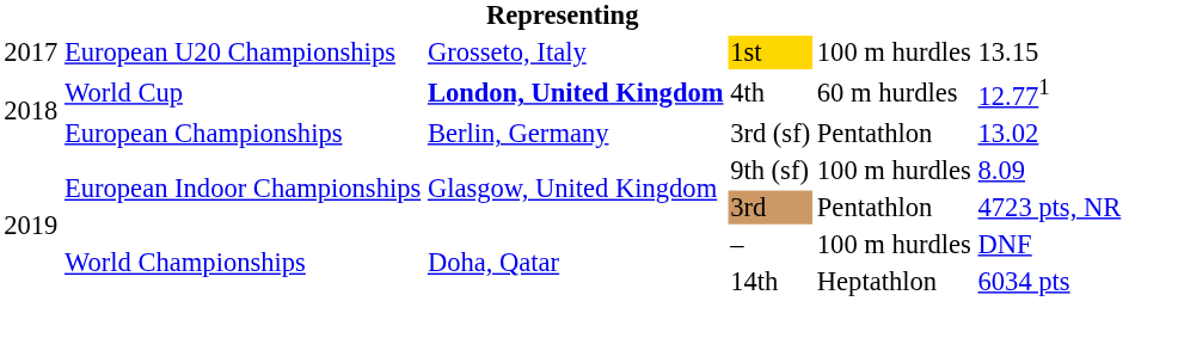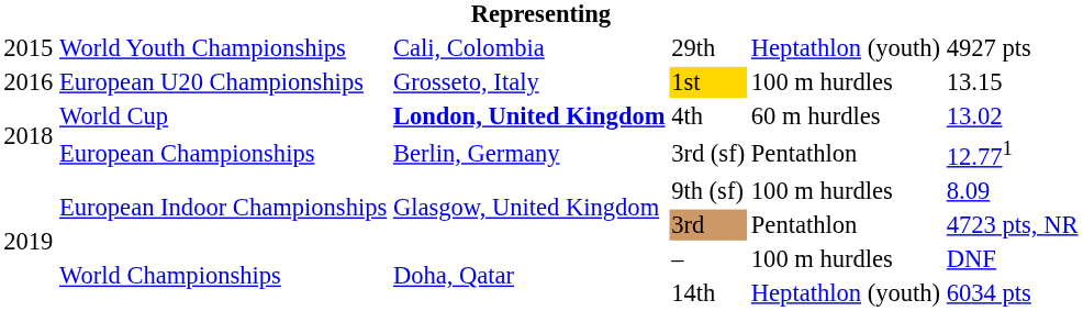 <table>
 <tr>
 <th colspan="6">Representing </th>
 </tr>
 <tr>
-<td>2017</td>
+<td>2015</td>
+<td><a href='#'>World Youth Championships</a></td>
+<td><a href='#'>Cali, Colombia</a></td>
+<td>29th</td>
+<td><a href='#'>Heptathlon</a> (youth)</td>
+<td>4927 pts</td>
+</tr>
+<tr>
+<td>2016</td>
 <td><a href='#'>European U20 Championships</a></td>
 <td><a href='#'>Grosseto, Italy</a></td>
 <td bgcolor=gold>1st</td>
 <td>100 m hurdles</td>
 <td>13.15</td>
 </tr>
 <tr>
 <td rowspan=2>2018</td>
 <td><a href='#'>World Cup</a></td>
 <td><strong><a href='#'>London, United Kingdom</a></strong></td>
 <td>4th</td>
 <td>60 m hurdles</td>
-<td><a href='#'>12.77</a><sup>1</sup></td>
+<td><a href='#'>13.02</a></td>
 </tr>
 <tr>
 <td><a href='#'>European Championships</a></td>
 <td><a href='#'>Berlin, Germany</a></td>
 <td>3rd (sf)</td>
 <td>Pentathlon</td>
-<td><a href='#'>13.02</a></td>
+<td><a href='#'>12.77</a><sup>1</sup></td>
 </tr>
 <tr>
 <td rowspan=4>2019</td>
 <td rowspan=2><a href='#'>European Indoor Championships</a></td>
 <td rowspan=2><a href='#'>Glasgow, United Kingdom</a></td>
 <td>9th (sf)</td>
 <td>100 m hurdles</td>
 <td><a href='#'>8.09</a></td>
 </tr>
 <tr>
 <td bgcolor=cc9966>3rd</td>
 <td>Pentathlon</td>
 <td><a href='#'>4723 pts, NR</a></td>
 </tr>
 <tr>
 <td rowspan=2><a href='#'>World Championships</a></td>
 <td rowspan=2><a href='#'>Doha, Qatar</a></td>
 <td>–</td>
 <td>100 m hurdles</td>
 <td><a href='#'>DNF</a></td>
 </tr>
 <tr>
 <td>14th</td>
-<td>Heptathlon</td>
+<td><a href='#'>Heptathlon</a> (youth)</td>
 <td><a href='#'>6034 pts</a></td>
 </tr>
 </table>
